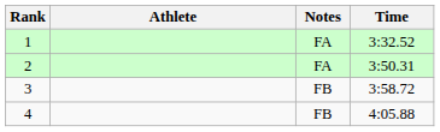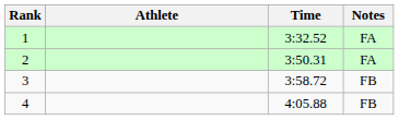 <table class=wikitable style="text-align:center">
 <tr>
 <th width=40>Rank</th>
 <th width=250>Athlete</th>
+<th width=80>Time</th>
 <th width=50>Notes</th>
-<th width=80>Time</th>
 </tr>
 <tr bgcolor="ccffcc">
 <td>1</td>
 <td align=left></td>
+<td>3:32.52</td>
 <td>FA</td>
-<td>3:32.52</td>
 </tr>
 <tr bgcolor="ccffcc">
 <td>2</td>
 <td align=left></td>
+<td>3:50.31</td>
 <td>FA</td>
-<td>3:50.31</td>
 </tr>
 <tr>
 <td>3</td>
 <td align=left></td>
+<td>3:58.72</td>
 <td>FB</td>
-<td>3:58.72</td>
 </tr>
 <tr>
 <td>4</td>
 <td align=left></td>
+<td>4:05.88</td>
 <td>FB</td>
-<td>4:05.88</td>
 </tr>
 </table>
